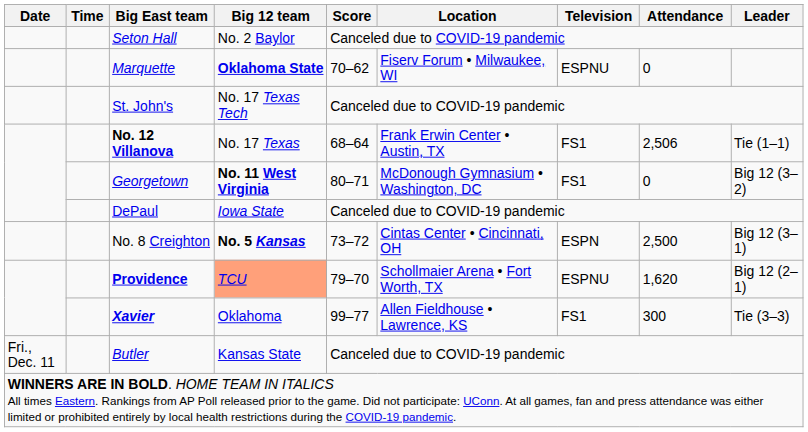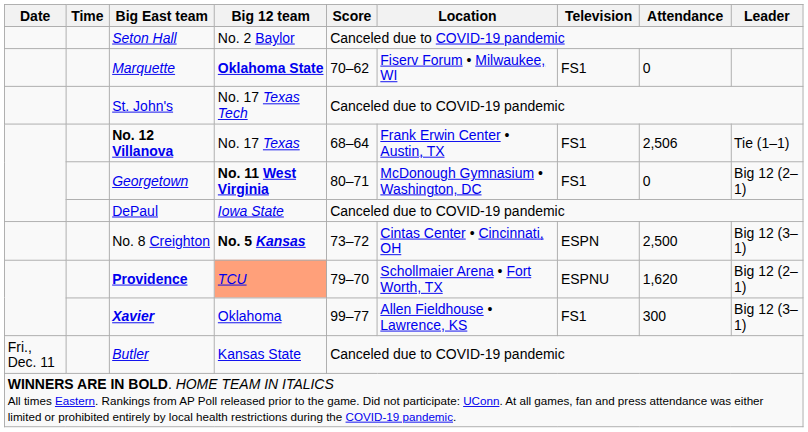 <table class="wikitable" style="font-size: 95%">
 <tr>
 <th>Date</th>
 <th>Time</th>
 <th>Big East team</th>
 <th>Big 12 team</th>
 <th>Score</th>
 <th>Location</th>
 <th>Television</th>
 <th>Attendance</th>
 <th>Leader</th>
 </tr>
 <tr>
 <td></td>
 <td></td>
 <td><a href='#'><em>Seton Hall</em></a></td>
 <td>No. 2 <a href='#'>Baylor</a></td>
 <td colspan="5">Canceled due to <a href='#'>COVID-19 pandemic</a></td>
 </tr>
 <tr>
 <td></td>
 <td></td>
 <td><a href='#'><em>Marquette</em></a></td>
 <td><strong><a href='#'>Oklahoma State</a> </strong></td>
 <td>70–62</td>
 <td><a href='#'>Fiserv Forum</a> • <a href='#'>Milwaukee, WI</a></td>
-<td>ESPNU</td>
+<td>FS1</td>
 <td>0</td>
 <td></td>
 </tr>
 <tr>
 <td></td>
 <td></td>
 <td><a href='#'>St. John's</a></td>
 <td>No. 17 <a href='#'><em>Texas Tech</em></a></td>
 <td colspan="5">Canceled due to COVID-19 pandemic</td>
 </tr>
 <tr>
 <td rowspan="3"></td>
 <td></td>
 <td><strong>No. 12 <a href='#'>Villanova</a></strong></td>
 <td>No. 17 <a href='#'><em>Texas</em></a></td>
 <td>68–64</td>
 <td><a href='#'>Frank Erwin Center</a> • <a href='#'>Austin, TX</a></td>
 <td>FS1</td>
 <td>2,506</td>
 <td>Tie (1–1)</td>
 </tr>
 <tr>
 <td></td>
 <td><a href='#'><em>Georgetown</em></a></td>
 <td><strong>No. 11 <a href='#'>West Virginia</a></strong></td>
 <td>80–71</td>
 <td><a href='#'>McDonough Gymnasium</a> • <a href='#'>Washington, DC</a></td>
 <td>FS1</td>
 <td>0</td>
-<td>Big 12 (3–2)</td>
+<td>Big 12 (2–1)</td>
 </tr>
 <tr>
 <td></td>
 <td><a href='#'>DePaul</a></td>
 <td><a href='#'><em>Iowa State</em></a></td>
 <td colspan="5">Canceled due to COVID-19 pandemic</td>
 </tr>
 <tr>
 <td></td>
 <td></td>
 <td>No. 8 <a href='#'>Creighton</a></td>
 <td><strong>No. 5 <a href='#'><em>Kansas</em></a></strong></td>
 <td>73–72</td>
 <td><a href='#'>Cintas Center</a> • <a href='#'>Cincinnati, OH</a></td>
 <td>ESPN</td>
 <td>2,500</td>
 <td>Big 12 (3–1)</td>
 </tr>
 <tr>
 <td rowspan="2"></td>
 <td></td>
 <td><strong><a href='#'>Providence</a></strong></td>
 <td style="background: lightsalmon;"><a href='#'><em>TCU</em></a></td>
 <td>79–70</td>
 <td><a href='#'>Schollmaier Arena</a> • <a href='#'>Fort Worth, TX</a></td>
 <td>ESPNU</td>
 <td>1,620</td>
 <td>Big 12 (2–1)</td>
 </tr>
 <tr>
 <td></td>
 <td><strong><a href='#'><em>Xavier</em></a></strong></td>
 <td><a href='#'>Oklahoma</a></td>
 <td>99–77</td>
 <td><a href='#'>Allen Fieldhouse</a> • <a href='#'>Lawrence, KS</a></td>
 <td>FS1</td>
 <td>300</td>
-<td>Tie (3–3)</td>
+<td>Big 12 (3–1)</td>
 </tr>
 <tr>
 <td>Fri., Dec. 11</td>
 <td></td>
 <td><a href='#'><em>Butler</em></a></td>
 <td><a href='#'>Kansas State</a></td>
 <td colspan="5">Canceled due to COVID-19 pandemic</td>
 </tr>
 <tr>
 <td colspan="9"><strong>WINNERS ARE IN BOLD</strong>. <em>HOME TEAM IN ITALICS</em><br><small> All times <a href='#'>Eastern</a>. Rankings from AP Poll released prior to the game. Did not participate: <a href='#'>UConn</a>. At all games, fan and press attendance was either limited or prohibited entirely by local health restrictions during the <a href='#'>COVID-19 pandemic</a>.</small></td>
 </tr>
 </table>
